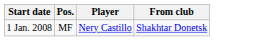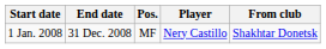 <table class="wikitable">
 <tr>
 <th>Start date</th>
+<th>End date</th>
 <th>Pos.</th>
 <th>Player</th>
 <th>From club</th>
 </tr>
 <tr>
 <td>1 Jan. 2008</td>
+<td>31 Dec. 2008</td>
 <td align="center">MF</td>
 <td> <a href='#'>Nery Castillo</a></td>
 <td> <a href='#'>Shakhtar Donetsk</a></td>
 </tr>
 </table>
